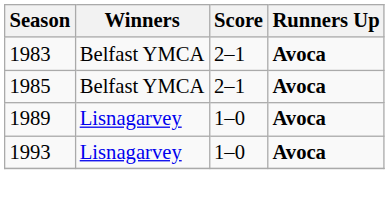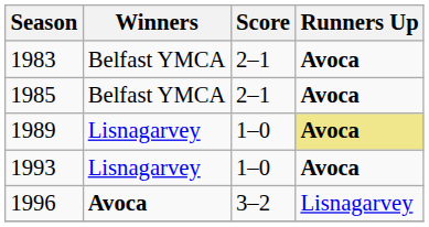 <table class="wikitable collapsible">
 <tr>
 <th>Season</th>
 <th>Winners</th>
 <th>Score</th>
 <th>Runners Up</th>
 </tr>
 <tr>
 <td>1983</td>
 <td>Belfast YMCA </td>
 <td>2–1</td>
 <td><strong>Avoca</strong></td>
 </tr>
 <tr>
 <td>1985</td>
 <td>Belfast YMCA</td>
 <td>2–1</td>
 <td><strong>Avoca</strong></td>
 </tr>
 <tr>
 <td>1989</td>
 <td><a href='#'>Lisnagarvey</a></td>
 <td>1–0</td>
-<td><strong>Avoca</strong></td>
+<td style="background: khaki;"><strong>Avoca</strong></td>
 </tr>
 <tr>
 <td>1993</td>
 <td><a href='#'>Lisnagarvey</a></td>
 <td>1–0</td>
 <td><strong>Avoca</strong></td>
 </tr>
 <tr>
+<td>1996</td>
+<td><strong>Avoca</strong></td>
+<td>3–2 </td>
+<td><a href='#'>Lisnagarvey</a></td>
+</tr>
+<tr>
 </tr>
 </table>
